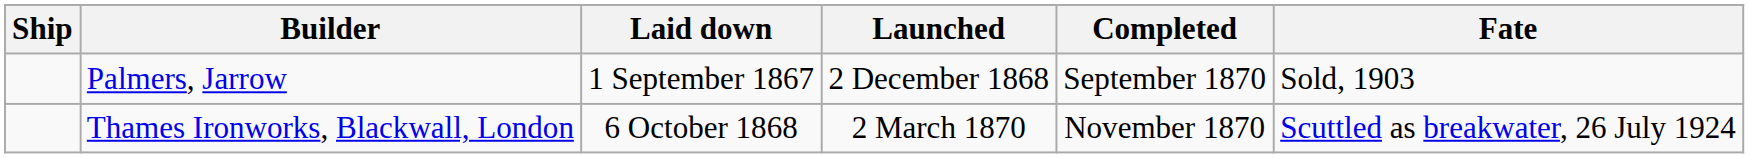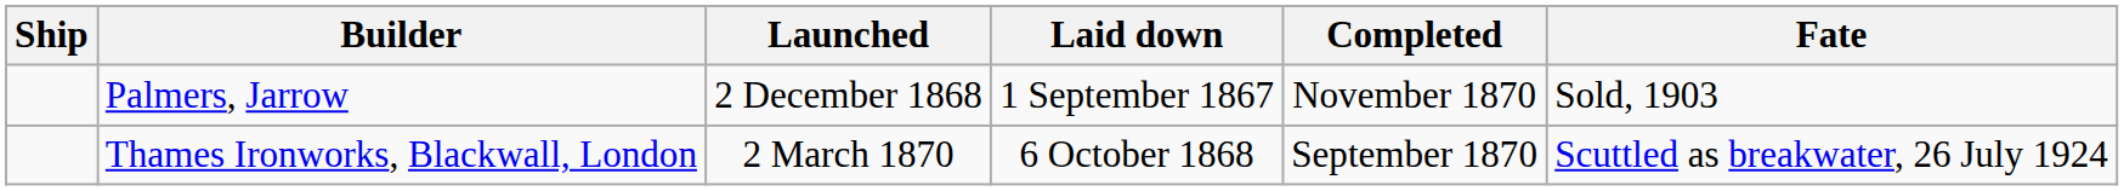 <table class="wikitable" border="1">
 <tr>
 <th>Ship</th>
 <th>Builder</th>
+<th>Launched</th>
 <th>Laid down</th>
-<th>Launched</th>
 <th>Completed</th>
 <th>Fate</th>
 </tr>
 <tr>
 <td></td>
 <td><a href='#'>Palmers</a>, <a href='#'>Jarrow</a></td>
+<td align=center>2 December 1868</td>
 <td align=center>1 September 1867</td>
-<td align=center>2 December 1868</td>
-<td align=center>September 1870</td>
+<td align=center>November 1870</td>
 <td>Sold, 1903</td>
 </tr>
 <tr>
 <td></td>
 <td><a href='#'>Thames Ironworks</a>, <a href='#'>Blackwall, London</a></td>
+<td align=center>2 March 1870</td>
 <td align=center>6 October 1868</td>
-<td align=center>2 March 1870</td>
-<td align=center>November 1870</td>
+<td align=center>September 1870</td>
 <td><a href='#'>Scuttled</a> as <a href='#'>breakwater</a>, 26 July 1924</td>
 </tr>
 </table>
